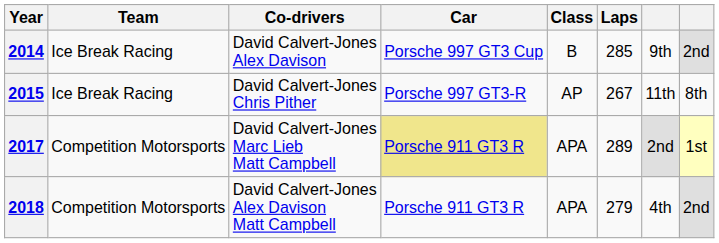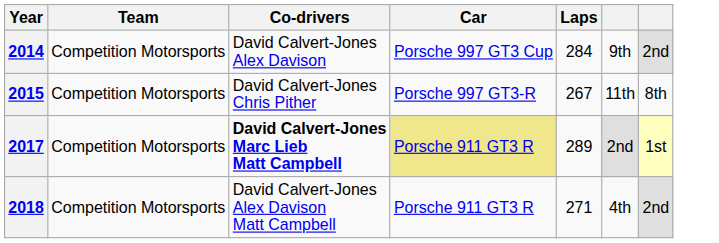 <table class="wikitable" style="text-align:center; font-size:90%">
 <tr>
 <th>Year</th>
 <th>Team</th>
 <th>Co-drivers</th>
 <th>Car</th>
-<th>Class</th>
 <th>Laps</th>
 <th></th>
 <th></th>
 </tr>
 <tr>
 <th><a href='#'>2014</a></th>
-<td align="left"> Ice Break Racing</td>
+<td align="left"> Competition Motorsports</td>
 <td align="left"> David Calvert-Jones<br> <a href='#'>Alex Davison</a></td>
 <td align="left"><a href='#'>Porsche 997 GT3 Cup</a></td>
-<td>B</td>
-<td>285</td>
+<td>284</td>
 <td>9th</td>
 <td style="background:#dfdfdf;">2nd</td>
 </tr>
 <tr>
 <th><a href='#'>2015</a></th>
-<td align="left"> Ice Break Racing</td>
+<td align="left"> Competition Motorsports</td>
 <td align="left"> David Calvert-Jones<br> <a href='#'>Chris Pither</a></td>
 <td align="left"><a href='#'>Porsche 997 GT3-R</a></td>
-<td>AP</td>
 <td>267</td>
 <td>11th</td>
 <td>8th</td>
 </tr>
 <tr>
 <th><a href='#'>2017</a></th>
 <td align="left"> Competition Motorsports</td>
-<td align="left"> David Calvert-Jones<br> <a href='#'>Marc Lieb</a><br> <a href='#'>Matt Campbell</a></td>
+<td align="left"><strong> David Calvert-Jones<br> <a href='#'>Marc Lieb</a><br> <a href='#'>Matt Campbell</a></strong></td>
 <td align="left" style="background: khaki;"><a href='#'>Porsche 911 GT3 R</a></td>
-<td>APA</td>
 <td>289</td>
 <td style="background:#dfdfdf;">2nd</td>
 <td style="background:#ffffbf;">1st</td>
 </tr>
 <tr>
 <th><a href='#'>2018</a></th>
 <td align="left"> Competition Motorsports</td>
 <td align="left"> David Calvert-Jones<br> <a href='#'>Alex Davison</a><br> <a href='#'>Matt Campbell</a></td>
 <td align="left"><a href='#'>Porsche 911 GT3 R</a></td>
-<td>APA</td>
-<td>279</td>
+<td>271</td>
 <td>4th</td>
 <td style="background:#dfdfdf;">2nd</td>
 </tr>
 </table>
